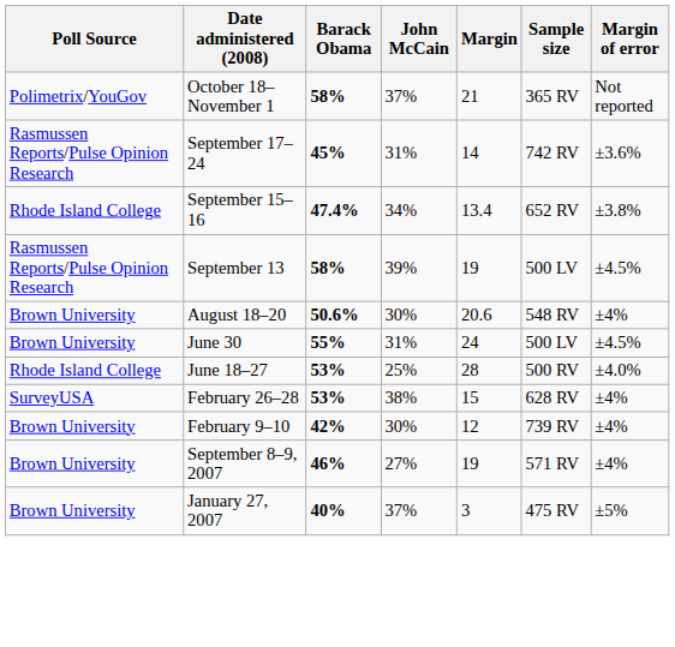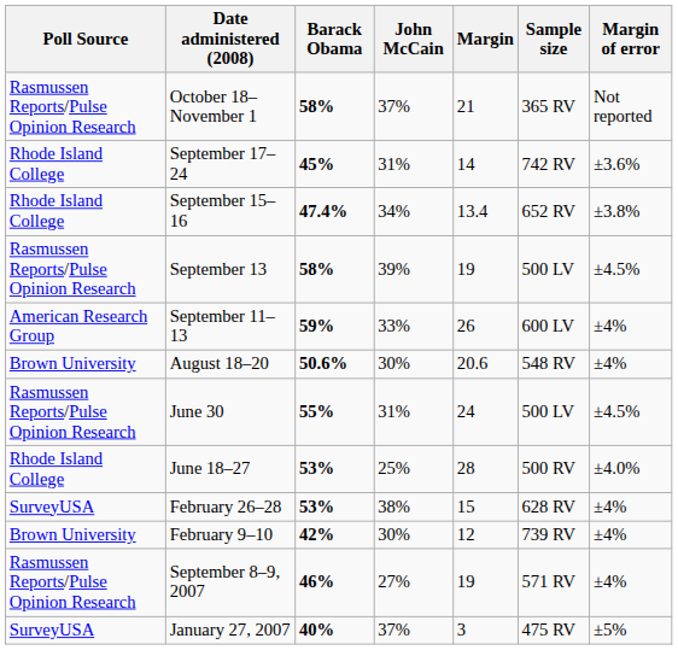 <table class="wikitable collapsible">
 <tr>
 <th>Poll Source</th>
 <th>Date administered (2008)</th>
 <th>Barack Obama</th>
 <th>John McCain</th>
 <th>Margin</th>
 <th>Sample size</th>
 <th>Margin of error</th>
 </tr>
 <tr>
-<td><a href='#'>Polimetrix</a>/<a href='#'>YouGov</a></td>
+<td><a href='#'>Rasmussen Reports</a>/<a href='#'>Pulse Opinion Research</a></td>
 <td>October 18–November 1</td>
 <td><strong>58%</strong></td>
 <td>37%</td>
 <td>21</td>
 <td>365 RV</td>
 <td>Not reported</td>
 </tr>
 <tr>
-<td><a href='#'>Rasmussen Reports</a>/<a href='#'>Pulse Opinion Research</a></td>
+<td><a href='#'>Rhode Island College</a></td>
 <td>September 17–24</td>
 <td><strong>45%</strong></td>
 <td>31%</td>
 <td>14</td>
 <td>742 RV</td>
 <td>±3.6%</td>
 </tr>
 <tr>
 <td><a href='#'>Rhode Island College</a></td>
 <td>September 15–16</td>
 <td><strong>47.4%</strong></td>
 <td>34%</td>
 <td>13.4</td>
 <td>652 RV</td>
 <td>±3.8%</td>
 </tr>
 <tr>
 <td><a href='#'>Rasmussen Reports</a>/<a href='#'>Pulse Opinion Research</a></td>
 <td>September 13</td>
 <td><strong>58%</strong></td>
 <td>39%</td>
 <td>19</td>
 <td>500 LV</td>
 <td>±4.5%</td>
 </tr>
 <tr>
+<td><a href='#'>American Research Group</a></td>
+<td>September 11–13</td>
+<td><strong>59%</strong></td>
+<td>33%</td>
+<td>26</td>
+<td>600 LV</td>
+<td>±4%</td>
+</tr>
+<tr>
 <td><a href='#'>Brown University</a></td>
 <td>August 18–20</td>
 <td><strong>50.6%</strong></td>
 <td>30%</td>
 <td>20.6</td>
 <td>548 RV</td>
 <td>±4%</td>
 </tr>
 <tr>
-<td><a href='#'>Brown University</a></td>
+<td><a href='#'>Rasmussen Reports</a>/<a href='#'>Pulse Opinion Research</a></td>
 <td>June 30</td>
 <td><strong>55%</strong></td>
 <td>31%</td>
 <td>24</td>
 <td>500 LV</td>
 <td>±4.5%</td>
 </tr>
 <tr>
 <td><a href='#'>Rhode Island College</a></td>
 <td>June 18–27</td>
 <td><strong>53%</strong></td>
 <td>25%</td>
 <td>28</td>
 <td>500 RV</td>
 <td>±4.0%</td>
 </tr>
 <tr>
 <td><a href='#'>SurveyUSA</a></td>
 <td>February 26–28</td>
 <td><strong>53%</strong></td>
 <td>38%</td>
 <td>15</td>
 <td>628 RV</td>
 <td>±4%</td>
 </tr>
 <tr>
 <td><a href='#'>Brown University</a></td>
 <td>February 9–10</td>
 <td><strong>42%</strong></td>
 <td>30%</td>
 <td>12</td>
 <td>739 RV</td>
 <td>±4%</td>
 </tr>
 <tr>
-<td><a href='#'>Brown University</a></td>
+<td><a href='#'>Rasmussen Reports</a>/<a href='#'>Pulse Opinion Research</a></td>
 <td>September 8–9, 2007</td>
 <td><strong>46%</strong></td>
 <td>27%</td>
 <td>19</td>
 <td>571 RV</td>
 <td>±4%</td>
 </tr>
 <tr>
-<td><a href='#'>Brown University</a></td>
+<td><a href='#'>SurveyUSA</a></td>
 <td>January 27, 2007</td>
 <td><strong>40%</strong></td>
 <td>37%</td>
 <td>3</td>
 <td>475 RV</td>
 <td>±5%</td>
 </tr>
 </table>
